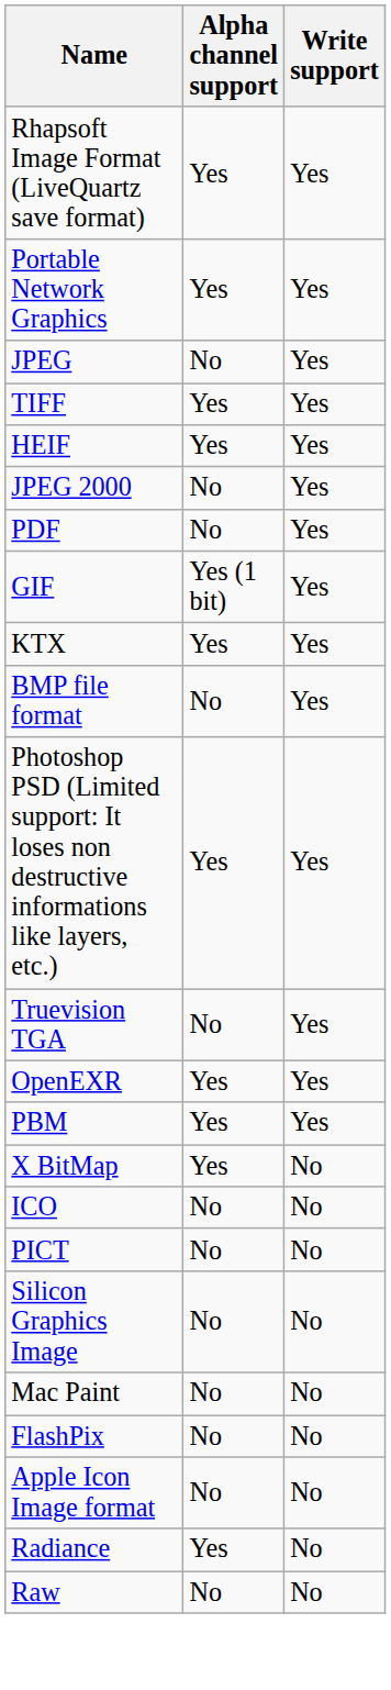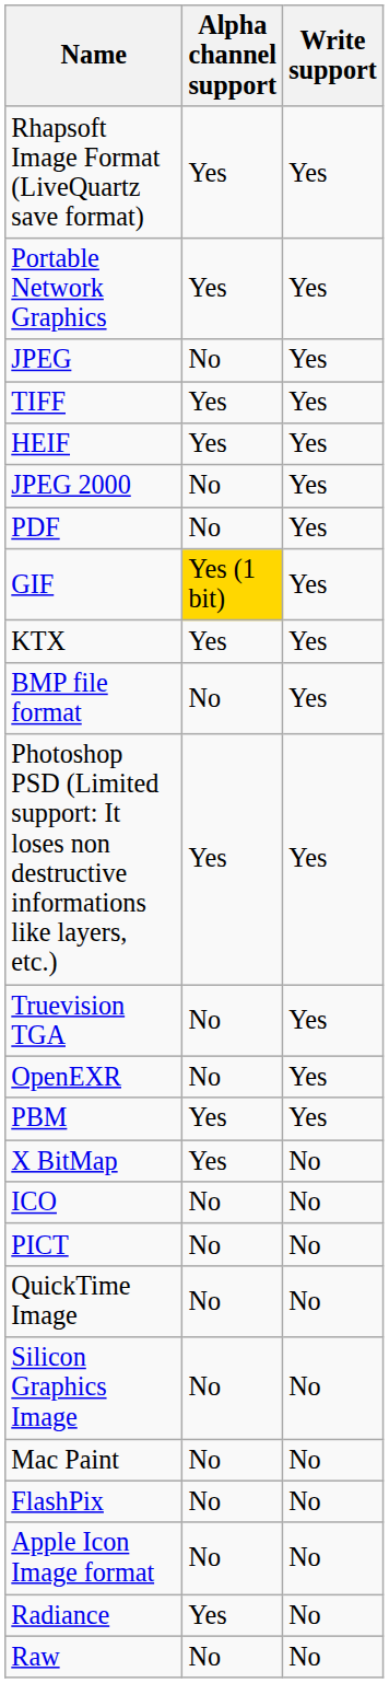 <table class="wikitable">
 <tr>
 <th style="width:100px">Name</th>
 <th style="width:50px">Alpha channel support</th>
 <th style="width:50px">Write support</th>
 </tr>
 <tr>
 <td>Rhapsoft Image Format (LiveQuartz save format)</td>
 <td>Yes</td>
 <td>Yes</td>
 </tr>
 <tr>
 <td><a href='#'>Portable Network Graphics</a></td>
 <td>Yes</td>
 <td>Yes</td>
 </tr>
 <tr>
 <td><a href='#'>JPEG</a></td>
 <td>No</td>
 <td>Yes</td>
 </tr>
 <tr>
 <td><a href='#'>TIFF</a></td>
 <td>Yes</td>
 <td>Yes</td>
 </tr>
 <tr>
 <td><a href='#'>HEIF</a></td>
 <td>Yes</td>
 <td>Yes</td>
 </tr>
 <tr>
 <td><a href='#'>JPEG 2000</a></td>
 <td>No</td>
 <td>Yes</td>
 </tr>
 <tr>
 <td><a href='#'>PDF</a></td>
 <td>No</td>
 <td>Yes</td>
 </tr>
 <tr>
 <td><a href='#'>GIF</a></td>
-<td>Yes (1 bit)</td>
+<td style="background: gold;">Yes (1 bit)</td>
 <td>Yes</td>
 </tr>
 <tr>
 <td>KTX</td>
 <td>Yes</td>
 <td>Yes</td>
 </tr>
 <tr>
 <td><a href='#'>BMP file format</a></td>
 <td>No</td>
 <td>Yes</td>
 </tr>
 <tr>
 <td>Photoshop PSD (Limited support: It loses non destructive informations like layers, etc.)</td>
 <td>Yes</td>
 <td>Yes</td>
 </tr>
 <tr>
 <td><a href='#'>Truevision TGA</a></td>
 <td>No</td>
 <td>Yes</td>
 </tr>
 <tr>
 <td><a href='#'>OpenEXR</a></td>
-<td>Yes</td>
+<td>No</td>
 <td>Yes</td>
 </tr>
 <tr>
 <td><a href='#'>PBM</a></td>
 <td>Yes</td>
 <td>Yes</td>
 </tr>
 <tr>
 <td><a href='#'>X BitMap</a></td>
 <td>Yes</td>
 <td>No</td>
 </tr>
 <tr>
 <td><a href='#'>ICO</a></td>
 <td>No</td>
 <td>No</td>
 </tr>
 <tr>
 <td><a href='#'>PICT</a></td>
+<td>No</td>
+<td>No</td>
+</tr>
+<tr>
+<td>QuickTime Image</td>
 <td>No</td>
 <td>No</td>
 </tr>
 <tr>
 <td><a href='#'>Silicon Graphics Image</a></td>
 <td>No</td>
 <td>No</td>
 </tr>
 <tr>
 <td>Mac Paint</td>
 <td>No</td>
 <td>No</td>
 </tr>
 <tr>
 <td><a href='#'>FlashPix</a></td>
 <td>No</td>
 <td>No</td>
 </tr>
 <tr>
 <td><a href='#'>Apple Icon Image format</a></td>
 <td>No</td>
 <td>No</td>
 </tr>
 <tr>
 <td><a href='#'>Radiance</a></td>
 <td>Yes</td>
 <td>No</td>
 </tr>
 <tr>
 <td><a href='#'>Raw</a></td>
 <td>No</td>
 <td>No</td>
 </tr>
 </table>
